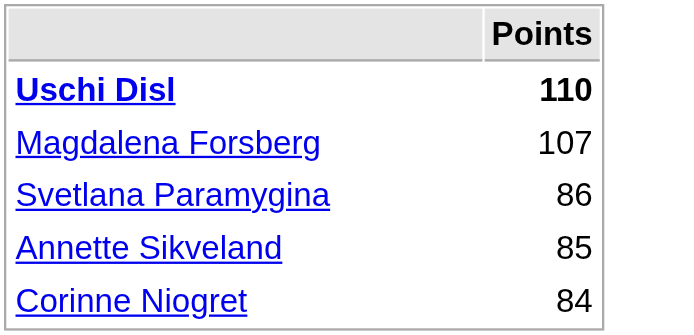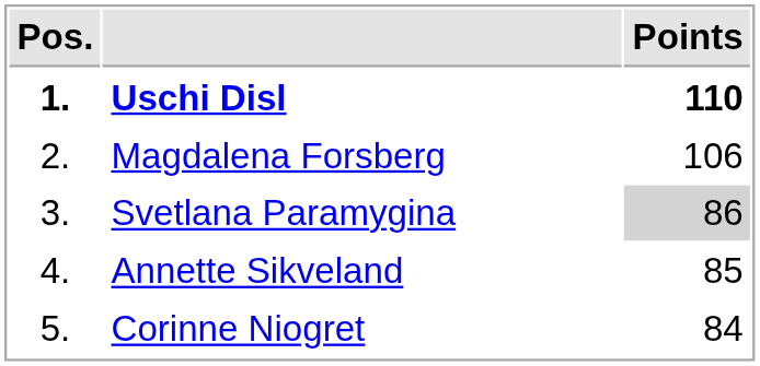 <table cellspacing="1" cellpadding="3" style="border:1px solid #AAAAAA;font-size:90%">
 <tr bgcolor="#E4E4E4">
+<th style="border-bottom:1px solid #AAAAAA" width=10>Pos.</th>
 <th style="border-bottom:1px solid #AAAAAA" width=200></th>
 <th style="border-bottom:1px solid #AAAAAA" width=20>Points</th>
 </tr>
 <tr>
+<td align="center"><strong>1.</strong></td>
 <td> <strong><a href='#'>Uschi Disl</a></strong></td>
 <td align="right"><strong>110</strong></td>
 </tr>
 <tr>
+<td align="center">2.</td>
 <td> <a href='#'>Magdalena Forsberg</a></td>
-<td align="right">107</td>
+<td align="right">106</td>
 </tr>
 <tr>
+<td align="center">3.</td>
 <td> <a href='#'>Svetlana Paramygina</a></td>
-<td align="right">86</td>
+<td align="right" style="background: lightgrey;">86</td>
 </tr>
 <tr>
+<td align="center">4.</td>
 <td> <a href='#'>Annette Sikveland</a></td>
 <td align="right">85</td>
 </tr>
 <tr>
+<td align="center">5.</td>
 <td> <a href='#'>Corinne Niogret</a></td>
 <td align="right">84</td>
 </tr>
 </table>
